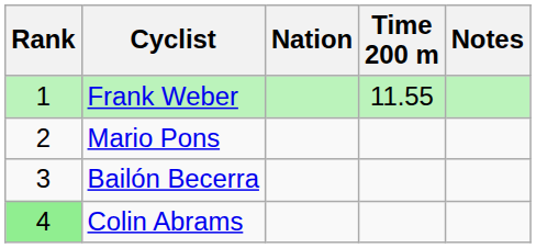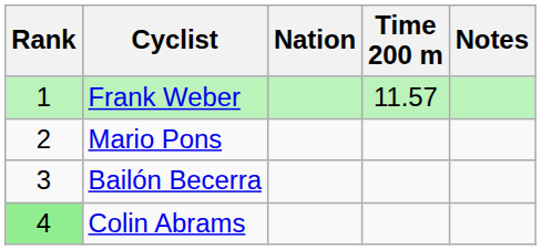 <table class="wikitable sortable" style="text-align:center">
 <tr>
 <th>Rank</th>
 <th>Cyclist</th>
 <th>Nation</th>
 <th>Time<br>200 m</th>
 <th>Notes</th>
 </tr>
 <tr bgcolor=bbf3bb>
 <td>1</td>
 <td align=left><a href='#'>Frank Weber</a></td>
 <td align=left></td>
-<td>11.55</td>
+<td>11.57</td>
 <td></td>
 </tr>
 <tr>
 <td>2</td>
 <td align=left><a href='#'>Mario Pons</a></td>
 <td align=left></td>
 <td></td>
 <td></td>
 </tr>
 <tr>
 <td>3</td>
 <td align=left><a href='#'>Bailón Becerra</a></td>
 <td align=left></td>
 <td></td>
 <td></td>
 </tr>
 <tr>
 <td style="background: lightgreen;">4</td>
 <td align=left><a href='#'>Colin Abrams</a></td>
 <td align=left></td>
 <td></td>
 <td></td>
 </tr>
 </table>
